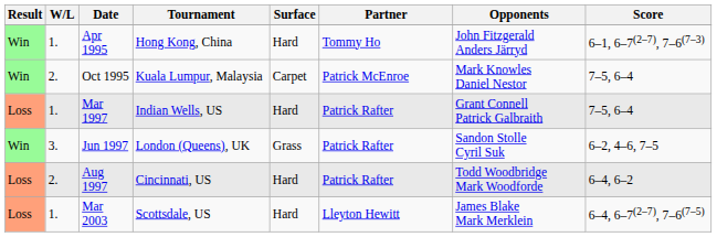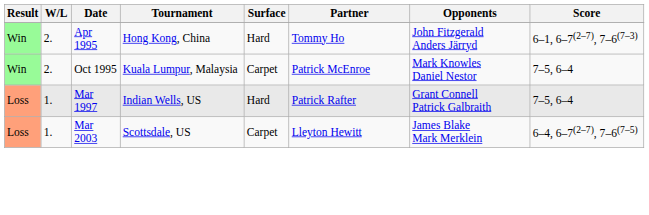 <table class="sortable wikitable">
 <tr>
 <th style="width:40px">Result</th>
 <th style="width:35px" class="unsortable">W/L</th>
 <th style="width:60px">Date</th>
 <th style="width:165px">Tournament</th>
 <th style="width:55px">Surface</th>
 <th style="width:160px">Partner</th>
 <th style="width:160px">Opponents</th>
 <th style="width:150px" class="unsortable">Score</th>
 </tr>
 <tr>
 </tr>
 <tr>
 <td style="background:#98fb98;">Win</td>
-<td>1.</td>
+<td>2.</td>
 <td><a href='#'>Apr 1995</a></td>
 <td><a href='#'>Hong Kong</a>, China</td>
 <td>Hard</td>
 <td> <a href='#'>Tommy Ho</a></td>
 <td> <a href='#'>John Fitzgerald</a><br> <a href='#'>Anders Järryd</a></td>
 <td>6–1, 6–7<sup>(2–7)</sup>, 7–6<sup>(7–3)</sup></td>
 </tr>
 <tr bgcolor=>
 <td style="background:#98fb98;">Win</td>
 <td>2.</td>
 <td>Oct 1995</td>
 <td><a href='#'>Kuala Lumpur</a>, Malaysia</td>
 <td>Carpet</td>
 <td> <a href='#'>Patrick McEnroe</a></td>
 <td> <a href='#'>Mark Knowles</a><br> <a href='#'>Daniel Nestor</a></td>
 <td>7–5, 6–4</td>
 </tr>
 <tr style="background:#e9e9e9;">
 <td style="background:#ffa07a;">Loss</td>
 <td>1.</td>
 <td><a href='#'>Mar 1997</a></td>
 <td><a href='#'>Indian Wells</a>, US</td>
 <td>Hard</td>
 <td> <a href='#'>Patrick Rafter</a></td>
 <td> <a href='#'>Grant Connell</a><br> <a href='#'>Patrick Galbraith</a></td>
 <td>7–5, 6–4</td>
 </tr>
 <tr bgcolor=>
-<td style="background:#98fb98;">Win</td>
-<td>3.</td>
-<td><a href='#'>Jun 1997</a></td>
-<td><a href='#'>London (Queens)</a>, UK</td>
-<td>Grass</td>
-<td> <a href='#'>Patrick Rafter</a></td>
-<td> <a href='#'>Sandon Stolle</a> <br>  <a href='#'>Cyril Suk</a></td>
-<td>6–2, 4–6, 7–5</td>
-</tr>
-<tr style="background:#e9e9e9;">
-<td style="background:#ffa07a;">Loss</td>
-<td>2.</td>
-<td><a href='#'>Aug 1997</a></td>
-<td><a href='#'>Cincinnati</a>, US</td>
-<td>Hard</td>
-<td> <a href='#'>Patrick Rafter</a></td>
-<td> <a href='#'>Todd Woodbridge</a> <br>  <a href='#'>Mark Woodforde</a></td>
-<td>6–4, 6–2</td>
-</tr>
-<tr bgcolor=>
 <td style="background:#ffa07a;">Loss</td>
 <td>1.</td>
 <td><a href='#'>Mar 2003</a></td>
 <td><a href='#'>Scottsdale</a>, US</td>
-<td>Hard</td>
+<td>Carpet</td>
 <td> <a href='#'>Lleyton Hewitt</a></td>
 <td> <a href='#'>James Blake</a> <br> <a href='#'>Mark Merklein</a></td>
 <td>6–4, 6–7<sup>(2–7)</sup>, 7–6<sup>(7–5)</sup></td>
 </tr>
 </table>
